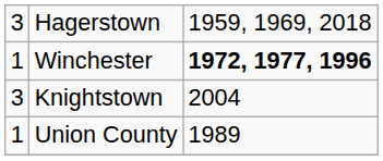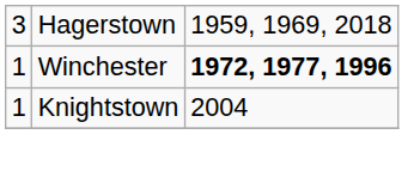 <table class="wikitable">
 <tr>
 <td>3</td>
 <td>Hagerstown</td>
 <td>1959, 1969, 2018</td>
 </tr>
 <tr>
 <td>1</td>
 <td>Winchester</td>
 <td><strong>1972, 1977, 1996</strong></td>
 </tr>
 <tr>
-<td>3</td>
+<td>1</td>
 <td>Knightstown</td>
 <td>2004</td>
 </tr>
 <tr>
-<td>1</td>
-<td>Union County</td>
-<td>1989</td>
-</tr>
-<tr>
 </tr>
 </table>
